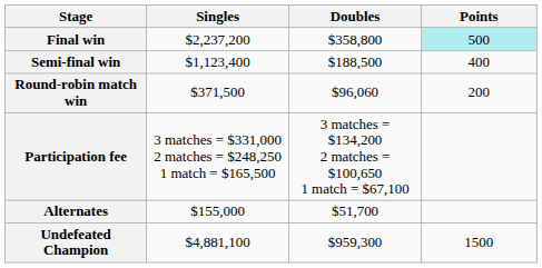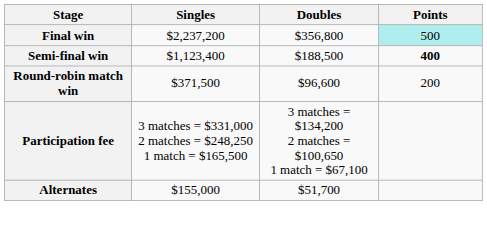 <table class="wikitable" style="text-align:center">
 <tr>
 <th width=150>Stage</th>
 <th width=150>Singles</th>
 <th width=140>Doubles</th>
 <th width=120>Points</th>
 </tr>
 <tr>
 <th>Final win</th>
 <td>$2,237,200</td>
-<td>$358,800</td>
+<td>$356,800</td>
 <td style="background: paleturquoise;">500</td>
 </tr>
 <tr>
 <th>Semi-final win</th>
 <td>$1,123,400</td>
 <td>$188,500</td>
-<td>400</td>
+<td><strong>400</strong></td>
 </tr>
 <tr>
 <th>Round-robin match win</th>
 <td>$371,500</td>
-<td>$96,060</td>
+<td>$96,600</td>
 <td>200</td>
 </tr>
 <tr>
 <th>Participation fee</th>
 <td>3 matches = $331,000 <br> 2 matches = $248,250 <br> 1 match = $165,500</td>
 <td>3 matches = $134,200 <br> 2 matches = $100,650 <br> 1 match = $67,100</td>
 <td></td>
 </tr>
 <tr>
 <th>Alternates</th>
 <td>$155,000</td>
 <td>$51,700</td>
 <td></td>
 </tr>
-<tr>
-<th>Undefeated Champion</th>
-<td>$4,881,100</td>
-<td>$959,300</td>
-<td>1500</td>
-</tr>
 </table>
